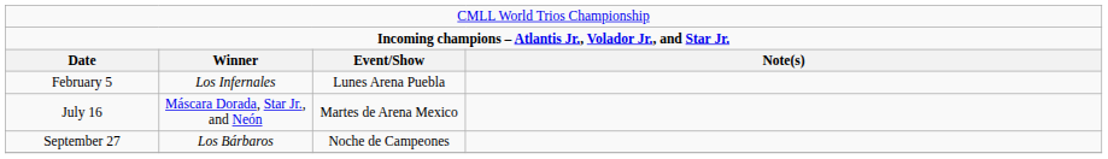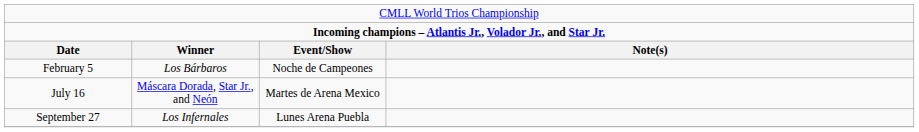 <table class="wikitable" style="text-align:center; width:100%;">
 <tr>
 <td colspan="4" style="text-align: center;"><a href='#'>CMLL World Trios Championship</a></td>
 </tr>
 <tr>
 <td colspan="4" style="text-align: center;"><strong>Incoming champions – <a href='#'>Atlantis Jr.</a>, <a href='#'>Volador Jr.</a>, and <a href='#'>Star Jr.</a></strong></td>
 </tr>
 <tr>
 <th width=14%>Date</th>
 <th width=14%>Winner</th>
 <th width=14%>Event/Show</th>
 <th width=58%>Note(s)</th>
 </tr>
 <tr>
 <td>February 5</td>
-<td><em>Los Infernales</em><br></td>
-<td>Lunes Arena Puebla</td>
+<td><em>Los Bárbaros</em><br></td>
+<td>Noche de Campeones</td>
 <td></td>
 </tr>
 <tr>
 <td>July 16</td>
 <td><a href='#'>Máscara Dorada</a>, <a href='#'>Star Jr.</a>, and <a href='#'>Neón</a></td>
 <td>Martes de Arena Mexico</td>
 <td></td>
 </tr>
 <tr>
 <td>September 27</td>
-<td><em>Los Bárbaros</em><br></td>
-<td>Noche de Campeones</td>
+<td><em>Los Infernales</em><br></td>
+<td>Lunes Arena Puebla</td>
 <td></td>
 </tr>
 <tr>
 </tr>
 </table>
